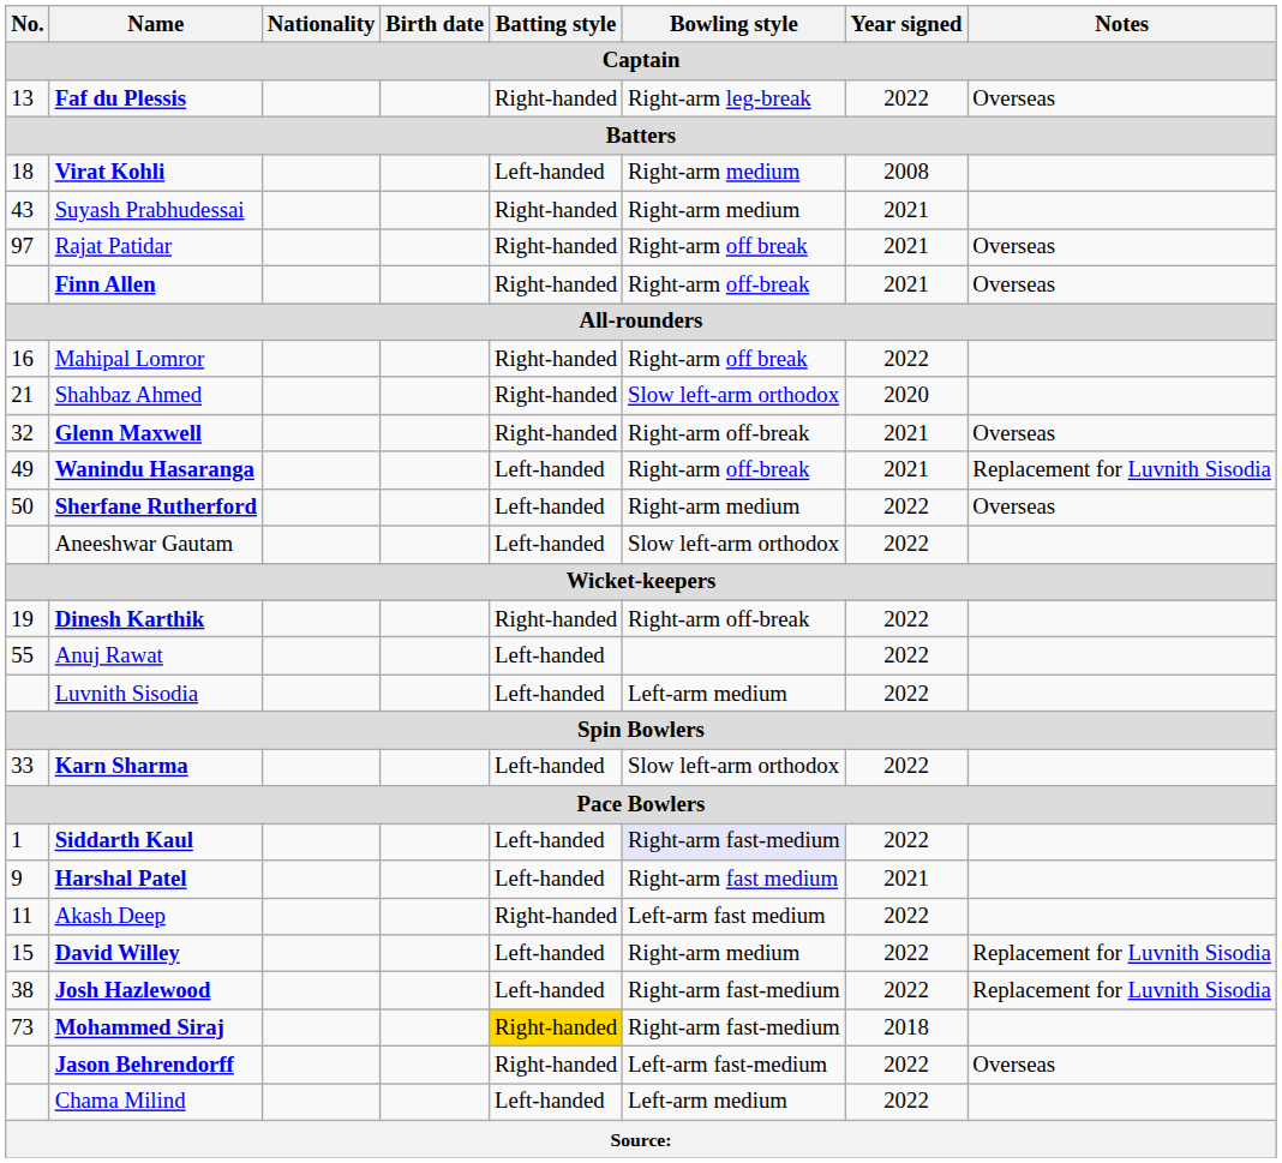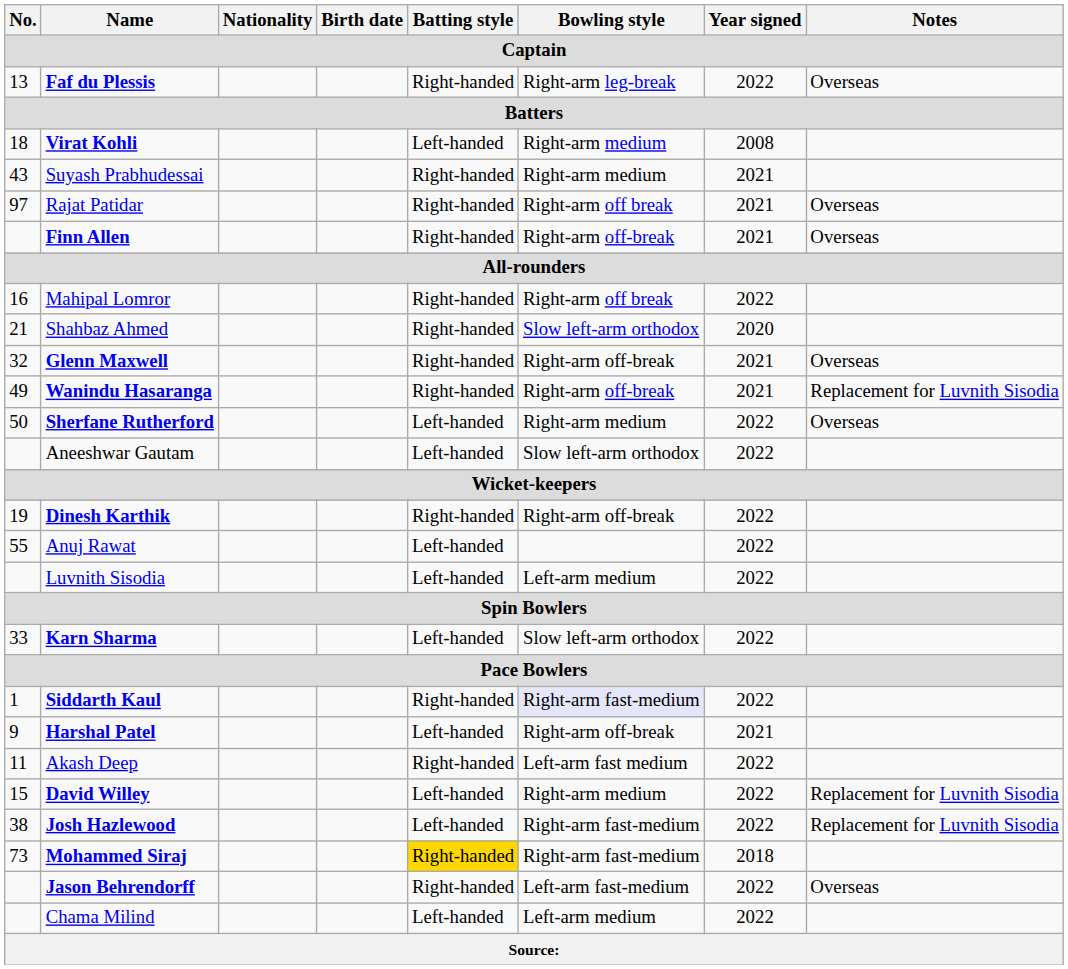 <table class="wikitable"  style="font-size:85%;">
 <tr>
 <th>No.</th>
 <th>Name</th>
 <th>Nationality</th>
 <th>Birth date</th>
 <th>Batting style</th>
 <th>Bowling style</th>
 <th>Year signed</th>
 <th>Notes</th>
 </tr>
 <tr>
 <th colspan="8"  style="background:#dcdcdc; text-align:center;">Captain</th>
 </tr>
 <tr>
 <td>13</td>
 <td><strong><a href='#'>Faf du Plessis</a></strong></td>
 <td></td>
 <td></td>
 <td>Right-handed</td>
 <td>Right-arm <a href='#'>leg-break</a></td>
 <td style="text-align:center;">2022</td>
 <td>Overseas</td>
 </tr>
 <tr>
 <th colspan="8"  style="background:#dcdcdc; text-align:center;">Batters</th>
 </tr>
 <tr>
 <td>18</td>
 <td><strong><a href='#'>Virat Kohli</a></strong></td>
 <td></td>
 <td></td>
 <td>Left-handed</td>
 <td>Right-arm <a href='#'>medium</a></td>
 <td style="text-align:center;">2008</td>
 <td></td>
 </tr>
 <tr>
 <td>43</td>
 <td><a href='#'>Suyash Prabhudessai</a></td>
 <td></td>
 <td></td>
 <td>Right-handed</td>
 <td>Right-arm medium</td>
 <td style="text-align:center;">2021</td>
 <td></td>
 </tr>
 <tr>
 <td>97</td>
 <td><a href='#'>Rajat Patidar</a></td>
 <td></td>
 <td></td>
 <td>Right-handed</td>
 <td>Right-arm <a href='#'>off break</a></td>
 <td style="text-align:center;">2021</td>
 <td>Overseas</td>
 </tr>
 <tr>
 <td></td>
 <td><strong><a href='#'>Finn Allen</a></strong></td>
 <td></td>
 <td></td>
 <td>Right-handed</td>
 <td>Right-arm <a href='#'>off-break</a></td>
 <td style="text-align:center;">2021</td>
 <td>Overseas</td>
 </tr>
 <tr>
 <th colspan="8"  style="background:#dcdcdc; text-align:center;">All-rounders</th>
 </tr>
 <tr>
 <td>16</td>
 <td><a href='#'>Mahipal Lomror</a></td>
 <td></td>
 <td></td>
 <td>Right-handed</td>
 <td>Right-arm <a href='#'>off break</a></td>
 <td style="text-align:center;">2022</td>
 <td></td>
 </tr>
 <tr>
 <td>21</td>
 <td><a href='#'>Shahbaz Ahmed</a></td>
 <td></td>
 <td></td>
 <td>Right-handed</td>
 <td><a href='#'>Slow left-arm orthodox</a></td>
 <td style="text-align:center;">2020</td>
 <td></td>
 </tr>
 <tr>
 <td>32</td>
 <td><strong><a href='#'>Glenn Maxwell</a></strong></td>
 <td></td>
 <td></td>
 <td>Right-handed</td>
 <td>Right-arm off-break</td>
 <td style="text-align:center;">2021</td>
 <td>Overseas</td>
 </tr>
 <tr>
 <td>49</td>
 <td><strong><a href='#'>Wanindu Hasaranga</a></strong></td>
 <td></td>
 <td></td>
-<td>Left-handed</td>
+<td>Right-handed</td>
 <td>Right-arm <a href='#'>off-break</a></td>
 <td style="text-align:center;">2021</td>
 <td style="text-align:right;">Replacement for <a href='#'>Luvnith Sisodia</a></td>
 </tr>
 <tr>
 <td>50</td>
 <td><strong><a href='#'>Sherfane Rutherford</a></strong></td>
 <td></td>
 <td></td>
 <td>Left-handed</td>
 <td>Right-arm medium</td>
 <td style="text-align:center;">2022</td>
 <td>Overseas</td>
 </tr>
 <tr>
 <td></td>
 <td>Aneeshwar Gautam</td>
 <td></td>
 <td></td>
 <td>Left-handed</td>
 <td>Slow left-arm orthodox</td>
 <td style="text-align:center;">2022</td>
 <td></td>
 </tr>
 <tr>
 <th colspan="8"  style="background:#dcdcdc; text-align:center;">Wicket-keepers</th>
 </tr>
 <tr>
 <td>19</td>
 <td><strong><a href='#'>Dinesh Karthik</a></strong></td>
 <td></td>
 <td></td>
 <td>Right-handed</td>
 <td>Right-arm off-break</td>
 <td style="text-align:center;">2022</td>
 <td></td>
 </tr>
 <tr>
 <td>55</td>
 <td><a href='#'>Anuj Rawat</a></td>
 <td></td>
 <td></td>
 <td>Left-handed</td>
 <td></td>
 <td style="text-align:center;">2022</td>
 <td></td>
 </tr>
 <tr>
 <td></td>
 <td><a href='#'>Luvnith Sisodia</a></td>
 <td></td>
 <td></td>
 <td>Left-handed</td>
 <td>Left-arm medium</td>
 <td style="text-align:center;">2022</td>
 <td></td>
 </tr>
 <tr>
 <th colspan="8"  style="background:#dcdcdc; text-align:center;">Spin Bowlers</th>
 </tr>
 <tr>
 <td>33</td>
 <td><strong><a href='#'>Karn Sharma</a></strong></td>
 <td></td>
 <td></td>
 <td>Left-handed</td>
 <td>Slow left-arm orthodox</td>
 <td style="text-align:center;">2022</td>
 <td></td>
 </tr>
 <tr>
 <th colspan="8"  style="background:#dcdcdc; text-align:center;">Pace Bowlers</th>
 </tr>
 <tr>
 <td>1</td>
 <td><strong><a href='#'>Siddarth Kaul</a></strong></td>
 <td></td>
 <td></td>
-<td>Left-handed</td>
+<td>Right-handed</td>
 <td style="background: lavender;">Right-arm fast-medium</td>
 <td style="text-align:center;">2022</td>
 <td></td>
 </tr>
 <tr>
 <td>9</td>
 <td><strong><a href='#'>Harshal Patel</a></strong></td>
 <td></td>
 <td></td>
 <td>Left-handed</td>
-<td>Right-arm <a href='#'>fast medium</a></td>
+<td>Right-arm off-break</td>
 <td style="text-align:center;">2021</td>
 <td></td>
 </tr>
 <tr>
 <td>11</td>
 <td><a href='#'>Akash Deep</a></td>
 <td></td>
 <td></td>
 <td>Right-handed</td>
 <td>Left-arm fast medium</td>
 <td style="text-align:center;">2022</td>
 <td></td>
 </tr>
 <tr>
 <td>15</td>
 <td><strong><a href='#'>David Willey</a></strong></td>
 <td></td>
 <td></td>
 <td>Left-handed</td>
 <td>Right-arm medium</td>
 <td style="text-align:center;">2022</td>
 <td style="text-align:right;">Replacement for <a href='#'>Luvnith Sisodia</a></td>
 </tr>
 <tr>
 <td>38</td>
 <td><strong><a href='#'>Josh Hazlewood</a></strong></td>
 <td></td>
 <td></td>
 <td>Left-handed</td>
 <td>Right-arm fast-medium</td>
 <td style="text-align:center;">2022</td>
 <td style="text-align:right;">Replacement for <a href='#'>Luvnith Sisodia</a></td>
 </tr>
 <tr>
 <td>73</td>
 <td><strong><a href='#'>Mohammed Siraj</a></strong></td>
 <td></td>
 <td></td>
 <td style="background: gold;">Right-handed</td>
 <td>Right-arm fast-medium</td>
 <td style="text-align:center;">2018</td>
 <td></td>
 </tr>
 <tr>
 <td></td>
 <td><strong><a href='#'>Jason Behrendorff</a></strong></td>
 <td></td>
 <td></td>
 <td>Right-handed</td>
 <td>Left-arm fast-medium</td>
 <td style="text-align:center;">2022</td>
 <td>Overseas</td>
 </tr>
 <tr>
 <td></td>
 <td><a href='#'>Chama Milind</a></td>
 <td></td>
 <td></td>
 <td>Left-handed</td>
 <td>Left-arm medium</td>
 <td style="text-align:center;">2022</td>
 <td></td>
 </tr>
 <tr>
 <th colspan="8" style="text-align: center;"><small>Source: </small></th>
 </tr>
 </table>
